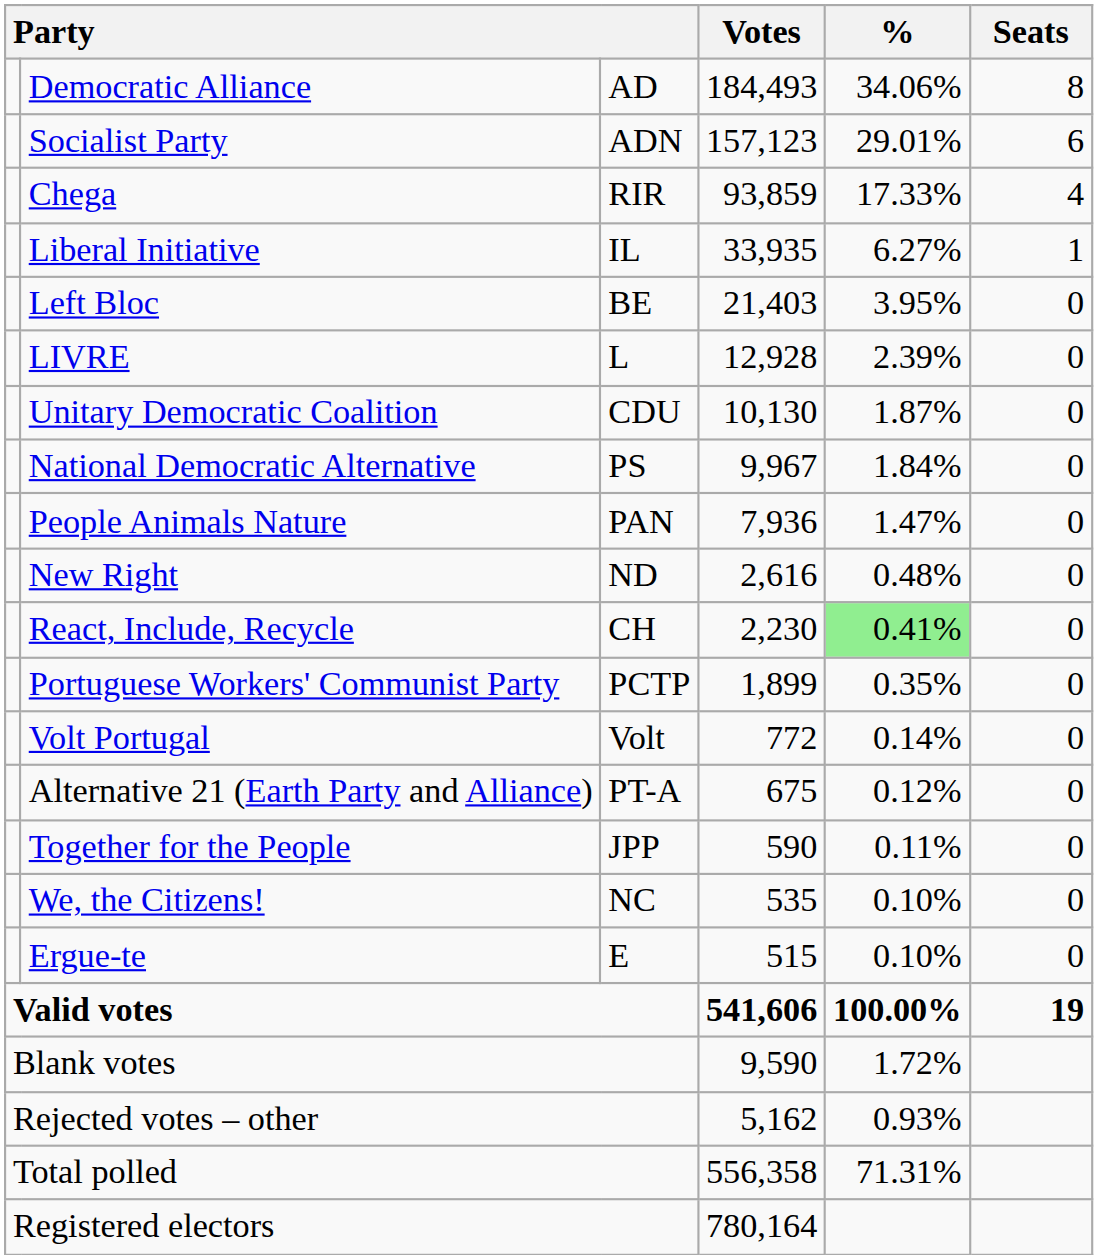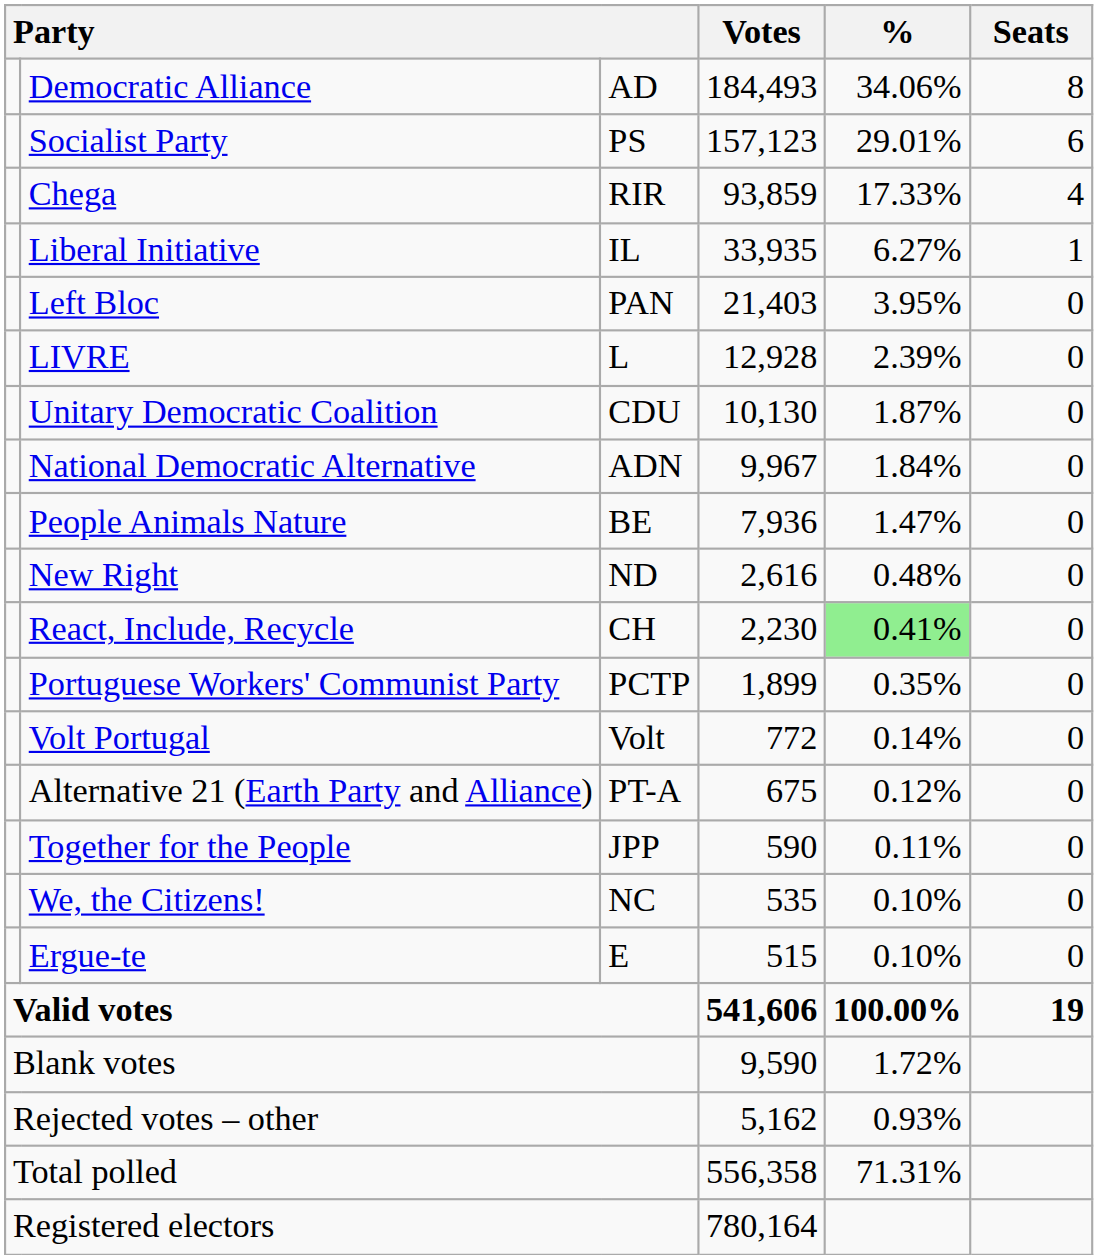 <table class="wikitable" border="1" style="text-align:right;">
 <tr>
 <th style="text-align:left;" colspan=3>Party</th>
 <th align=center width="50">Votes</th>
 <th align=center width="50">%</th>
 <th align=center width="50">Seats</th>
 </tr>
 <tr>
 <td></td>
 <td align=left><a href='#'>Democratic Alliance</a></td>
 <td align=left>AD</td>
 <td>184,493</td>
 <td>34.06%</td>
 <td>8</td>
 </tr>
 <tr>
 <td></td>
 <td align=left><a href='#'>Socialist Party</a></td>
-<td align=left>ADN</td>
+<td align=left>PS</td>
 <td>157,123</td>
 <td>29.01%</td>
 <td>6</td>
 </tr>
 <tr>
 <td></td>
 <td align=left><a href='#'>Chega</a></td>
 <td align=left>RIR</td>
 <td>93,859</td>
 <td>17.33%</td>
 <td>4</td>
 </tr>
 <tr>
 <td></td>
 <td align=left><a href='#'>Liberal Initiative</a></td>
 <td align=left>IL</td>
 <td>33,935</td>
 <td>6.27%</td>
 <td>1</td>
 </tr>
 <tr>
 <td></td>
 <td align=left><a href='#'>Left Bloc</a></td>
-<td align=left>BE</td>
+<td align=left>PAN</td>
 <td>21,403</td>
 <td>3.95%</td>
 <td>0</td>
 </tr>
 <tr>
 <td></td>
 <td align=left><a href='#'>LIVRE</a></td>
 <td align=left>L</td>
 <td>12,928</td>
 <td>2.39%</td>
 <td>0</td>
 </tr>
 <tr>
 <td></td>
 <td align=left style="white-space: nowrap;"><a href='#'>Unitary Democratic Coalition</a></td>
 <td align=left>CDU</td>
 <td>10,130</td>
 <td>1.87%</td>
 <td>0</td>
 </tr>
 <tr>
 <td></td>
 <td align=left><a href='#'>National Democratic Alternative</a></td>
-<td align=left>PS</td>
+<td align=left>ADN</td>
 <td>9,967</td>
 <td>1.84%</td>
 <td>0</td>
 </tr>
 <tr>
 <td></td>
 <td align=left><a href='#'>People Animals Nature</a></td>
-<td align=left>PAN</td>
+<td align=left>BE</td>
 <td>7,936</td>
 <td>1.47%</td>
 <td>0</td>
 </tr>
 <tr>
 <td></td>
 <td align=left><a href='#'>New Right</a></td>
 <td align=left>ND</td>
 <td>2,616</td>
 <td>0.48%</td>
 <td>0</td>
 </tr>
 <tr>
 <td></td>
 <td align=left><a href='#'>React, Include, Recycle</a></td>
 <td align=left>CH</td>
 <td>2,230</td>
 <td style="background: lightgreen;">0.41%</td>
 <td>0</td>
 </tr>
 <tr>
 <td></td>
 <td align=left><a href='#'>Portuguese Workers' Communist Party</a></td>
 <td align=left>PCTP</td>
 <td>1,899</td>
 <td>0.35%</td>
 <td>0</td>
 </tr>
 <tr>
 <td></td>
 <td align=left><a href='#'>Volt Portugal</a></td>
 <td align=left>Volt</td>
 <td>772</td>
 <td>0.14%</td>
 <td>0</td>
 </tr>
 <tr>
 <td></td>
 <td align=left>Alternative 21 (<a href='#'>Earth Party</a> and <a href='#'>Alliance</a>)</td>
 <td align=left>PT-A</td>
 <td>675</td>
 <td>0.12%</td>
 <td>0</td>
 </tr>
 <tr>
 <td></td>
 <td align=left><a href='#'>Together for the People</a></td>
 <td align=left>JPP</td>
 <td>590</td>
 <td>0.11%</td>
 <td>0</td>
 </tr>
 <tr>
 <td></td>
 <td align=left><a href='#'>We, the Citizens!</a></td>
 <td align=left>NC</td>
 <td>535</td>
 <td>0.10%</td>
 <td>0</td>
 </tr>
 <tr>
 <td></td>
 <td align=left><a href='#'>Ergue-te</a></td>
 <td align=left>E</td>
 <td>515</td>
 <td>0.10%</td>
 <td>0</td>
 </tr>
 <tr style="font-weight:bold">
 <td align=left colspan=3>Valid votes</td>
 <td>541,606</td>
 <td>100.00%</td>
 <td>19</td>
 </tr>
 <tr>
 <td align=left colspan=3>Blank votes</td>
 <td>9,590</td>
 <td>1.72%</td>
 <td></td>
 </tr>
 <tr>
 <td align=left colspan=3>Rejected votes – other</td>
 <td>5,162</td>
 <td>0.93%</td>
 <td></td>
 </tr>
 <tr>
 <td align=left colspan=3>Total polled</td>
 <td>556,358</td>
 <td>71.31%</td>
 <td></td>
 </tr>
 <tr>
 <td align=left colspan=3>Registered electors</td>
 <td>780,164</td>
 <td></td>
 <td></td>
 </tr>
 </table>
